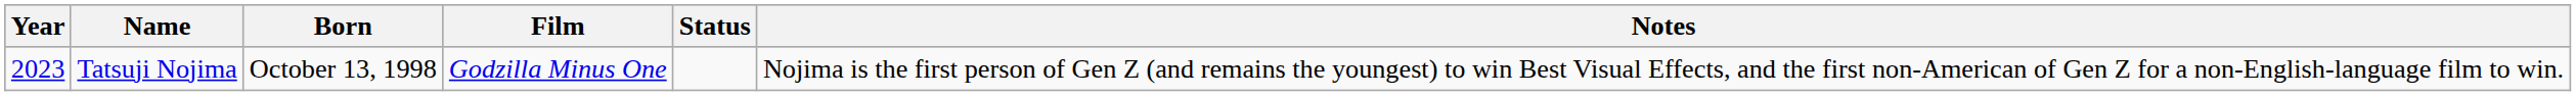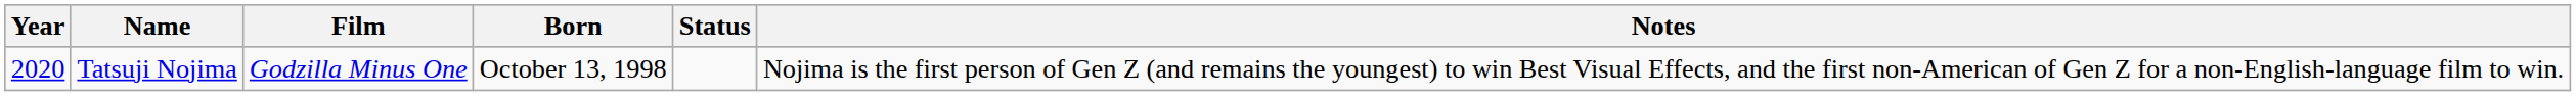 <table class="wikitable plainrowheaders">
 <tr>
 <th>Year</th>
 <th>Name</th>
+<th>Film</th>
 <th>Born</th>
-<th>Film</th>
 <th>Status</th>
 <th>Notes</th>
 </tr>
 <tr>
-<td><a href='#'>2023</a><br></td>
+<td><a href='#'>2020</a><br></td>
 <td><a href='#'>Tatsuji Nojima</a></td>
+<td><em><a href='#'>Godzilla Minus One</a></em></td>
 <td>October 13, 1998</td>
-<td><em><a href='#'>Godzilla Minus One</a></em></td>
 <td></td>
 <td>Nojima is the first person of Gen Z (and remains the youngest) to win Best Visual Effects, and the first non-American of Gen Z for a non-English-language film to win.<strong></strong></td>
 </tr>
 </table>
